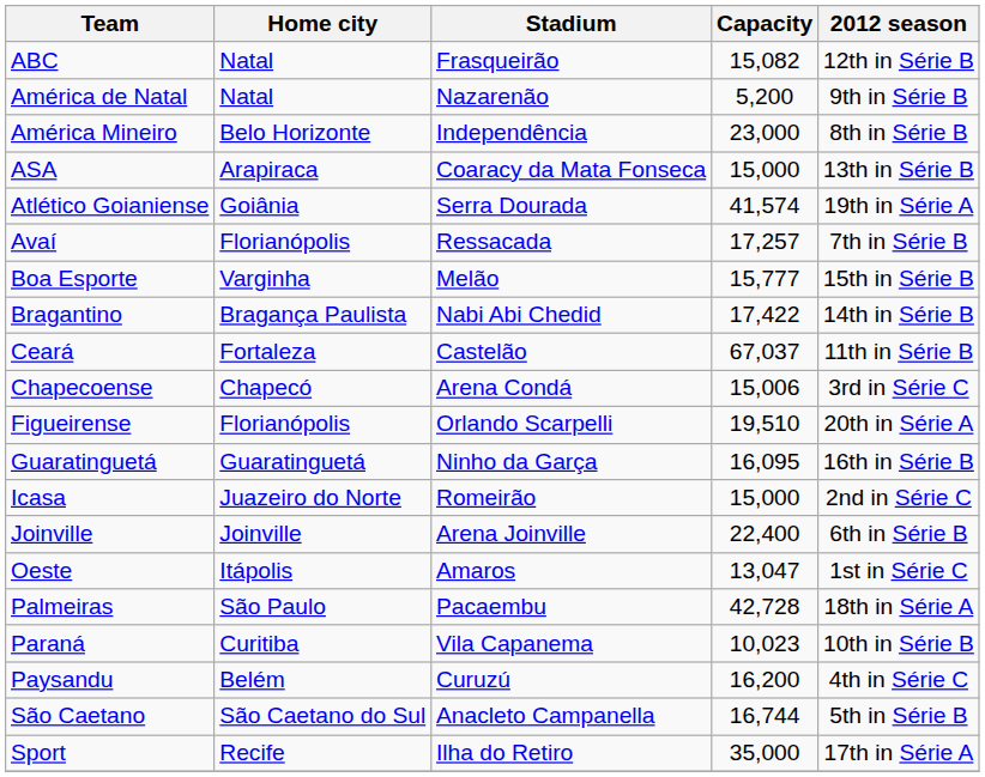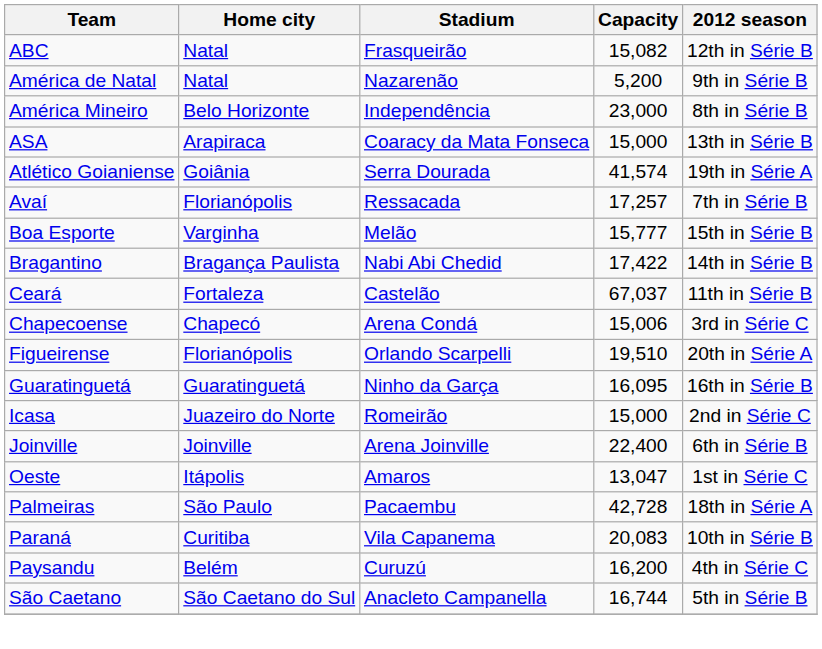 <table class="wikitable sortable">
 <tr>
 <th>Team</th>
 <th>Home city</th>
 <th>Stadium</th>
 <th>Capacity</th>
 <th>2012 season</th>
 </tr>
 <tr>
 <td><a href='#'>ABC</a></td>
 <td><a href='#'>Natal</a></td>
 <td><a href='#'>Frasqueirão</a></td>
 <td align="center">15,082</td>
 <td align="center">12th in <a href='#'>Série B</a></td>
 </tr>
 <tr>
 <td><a href='#'>América de Natal</a></td>
 <td><a href='#'>Natal</a></td>
 <td><a href='#'>Nazarenão</a></td>
 <td align="center">5,200</td>
 <td align="center">9th in <a href='#'>Série B</a></td>
 </tr>
 <tr>
 <td><a href='#'>América Mineiro</a></td>
 <td><a href='#'>Belo Horizonte</a></td>
 <td><a href='#'>Independência</a></td>
 <td align="center">23,000</td>
 <td align="center">8th in <a href='#'>Série B</a></td>
 </tr>
 <tr>
 <td><a href='#'>ASA</a></td>
 <td><a href='#'>Arapiraca</a></td>
 <td><a href='#'>Coaracy da Mata Fonseca</a></td>
 <td align="center">15,000</td>
 <td align="center">13th in <a href='#'>Série B</a></td>
 </tr>
 <tr>
 <td><a href='#'>Atlético Goianiense</a></td>
 <td><a href='#'>Goiânia</a></td>
 <td><a href='#'>Serra Dourada</a></td>
 <td align="center">41,574</td>
 <td align="center">19th in <a href='#'>Série A</a></td>
 </tr>
 <tr>
 <td><a href='#'>Avaí</a></td>
 <td><a href='#'>Florianópolis</a></td>
 <td><a href='#'>Ressacada</a></td>
 <td align="center">17,257</td>
 <td align="center">7th in <a href='#'>Série B</a></td>
 </tr>
 <tr>
 <td><a href='#'>Boa Esporte</a></td>
 <td><a href='#'>Varginha</a></td>
 <td><a href='#'>Melão</a></td>
 <td align="center">15,777</td>
 <td align="center">15th in <a href='#'>Série B</a></td>
 </tr>
 <tr>
 <td><a href='#'>Bragantino</a></td>
 <td><a href='#'>Bragança Paulista</a></td>
 <td><a href='#'>Nabi Abi Chedid</a></td>
 <td align="center">17,422</td>
 <td align="center">14th in <a href='#'>Série B</a></td>
 </tr>
 <tr>
 <td><a href='#'>Ceará</a></td>
 <td><a href='#'>Fortaleza</a></td>
 <td><a href='#'>Castelão</a></td>
 <td align="center">67,037</td>
 <td align="center">11th in <a href='#'>Série B</a></td>
 </tr>
 <tr>
 <td><a href='#'>Chapecoense</a></td>
 <td><a href='#'>Chapecó</a></td>
 <td><a href='#'>Arena Condá</a></td>
 <td align="center">15,006</td>
 <td align="center">3rd in <a href='#'>Série C</a></td>
 </tr>
 <tr>
 <td><a href='#'>Figueirense</a></td>
 <td><a href='#'>Florianópolis</a></td>
 <td><a href='#'>Orlando Scarpelli</a></td>
 <td align="center">19,510</td>
 <td align="center">20th in <a href='#'>Série A</a></td>
 </tr>
 <tr>
 <td><a href='#'>Guaratinguetá</a></td>
 <td><a href='#'>Guaratinguetá</a></td>
 <td><a href='#'>Ninho da Garça</a></td>
 <td align="center">16,095</td>
 <td align="center">16th in <a href='#'>Série B</a></td>
 </tr>
 <tr>
 <td><a href='#'>Icasa</a></td>
 <td><a href='#'>Juazeiro do Norte</a></td>
 <td><a href='#'>Romeirão</a></td>
 <td align="center">15,000</td>
 <td align="center">2nd in <a href='#'>Série C</a></td>
 </tr>
 <tr>
 <td><a href='#'>Joinville</a></td>
 <td><a href='#'>Joinville</a></td>
 <td><a href='#'>Arena Joinville</a></td>
 <td align="center">22,400</td>
 <td align="center">6th in <a href='#'>Série B</a></td>
 </tr>
 <tr>
 <td><a href='#'>Oeste</a></td>
 <td><a href='#'>Itápolis</a></td>
 <td><a href='#'>Amaros</a></td>
 <td align="center">13,047</td>
 <td align="center">1st in <a href='#'>Série C</a></td>
 </tr>
 <tr>
 <td><a href='#'>Palmeiras</a></td>
 <td><a href='#'>São Paulo</a></td>
 <td><a href='#'>Pacaembu</a></td>
 <td align="center">42,728</td>
 <td align="center">18th in <a href='#'>Série A</a></td>
 </tr>
 <tr>
 <td><a href='#'>Paraná</a></td>
 <td><a href='#'>Curitiba</a></td>
 <td><a href='#'>Vila Capanema</a></td>
-<td align="center">10,023</td>
+<td align="center">20,083</td>
 <td align="center">10th in <a href='#'>Série B</a></td>
 </tr>
 <tr>
 <td><a href='#'>Paysandu</a></td>
 <td><a href='#'>Belém</a></td>
 <td><a href='#'>Curuzú</a></td>
 <td align="center">16,200</td>
 <td align="center">4th in <a href='#'>Série C</a></td>
 </tr>
 <tr>
 <td><a href='#'>São Caetano</a></td>
 <td><a href='#'>São Caetano do Sul</a></td>
 <td><a href='#'>Anacleto Campanella</a></td>
 <td align="center">16,744</td>
 <td align="center">5th in <a href='#'>Série B</a></td>
 </tr>
 <tr>
-<td><a href='#'>Sport</a></td>
-<td><a href='#'>Recife</a></td>
-<td><a href='#'>Ilha do Retiro</a></td>
-<td align="center">35,000</td>
-<td align="center">17th in <a href='#'>Série A</a></td>
-</tr>
-<tr>
 </tr>
 </table>
